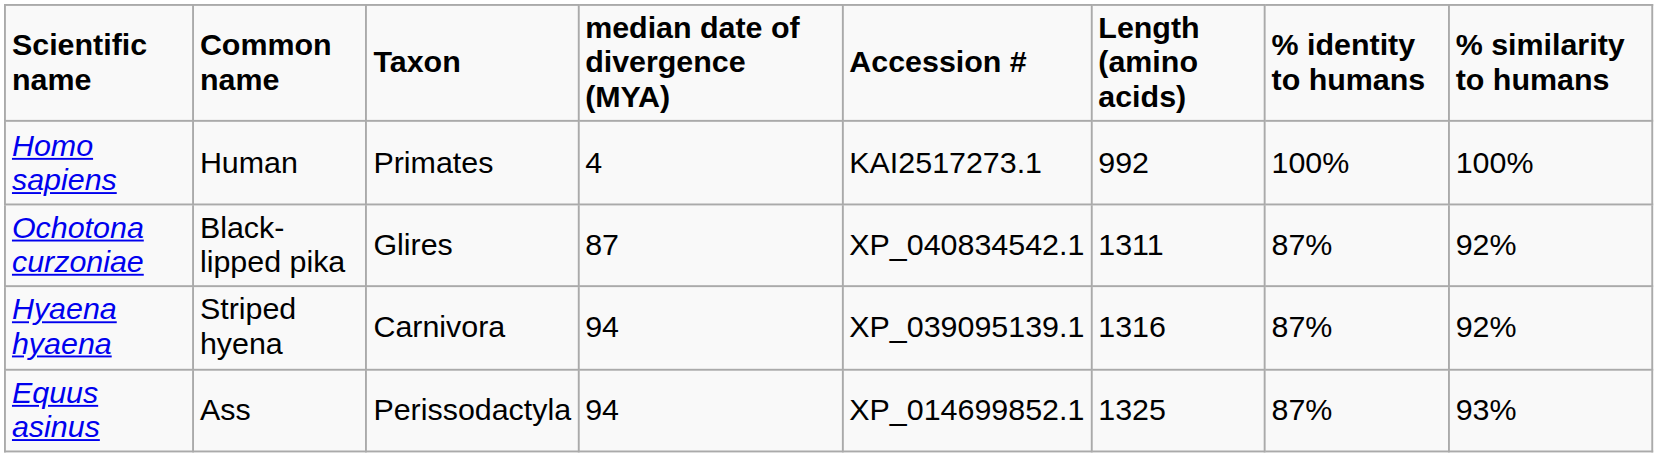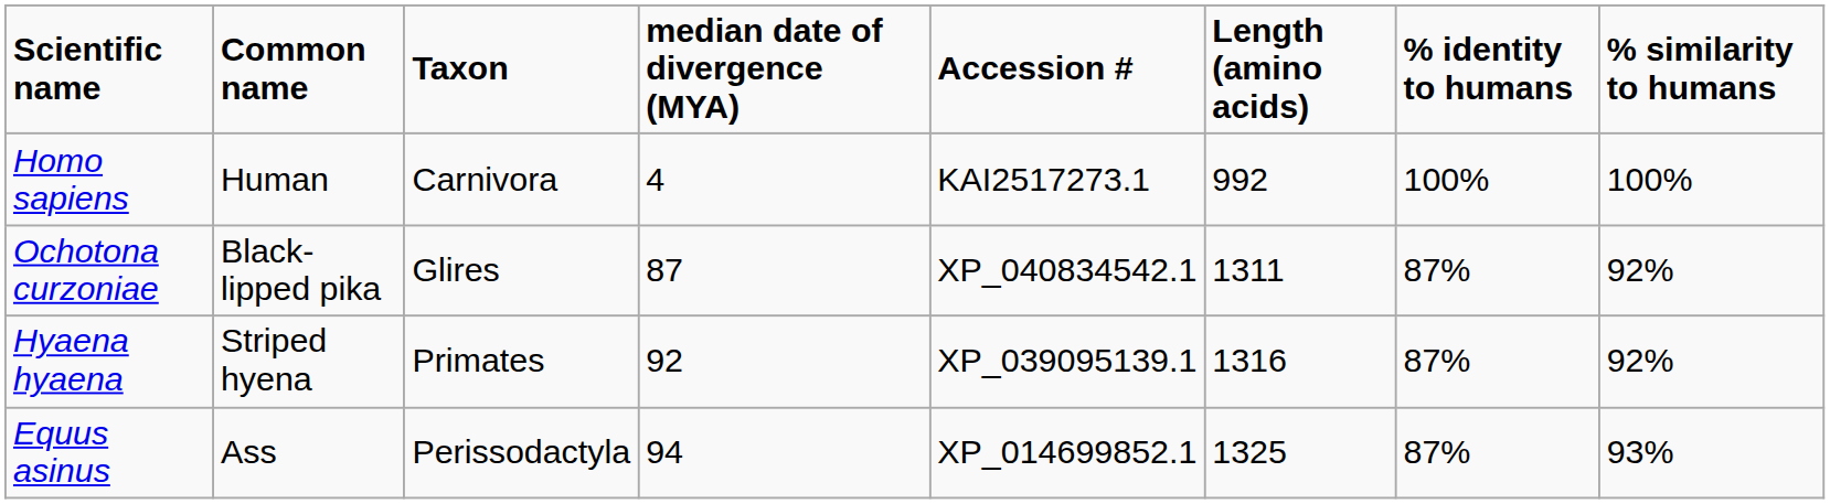 <table class="wikitable sortable mw-collapsible mw-collapsed">
 <tr>
 <td><strong>Scientific name</strong></td>
 <td><strong>Common name</strong></td>
 <td><strong>Taxon</strong></td>
 <td><strong>median date of divergence (MYA)</strong></td>
 <td><strong>Accession #</strong></td>
 <td><strong>Length (amino acids)</strong></td>
 <td><strong>% identity to humans</strong></td>
 <td><strong>% similarity to humans</strong></td>
 </tr>
 <tr>
 <td><em><a href='#'>Homo sapiens</a></em></td>
 <td>Human</td>
-<td>Primates</td>
+<td>Carnivora</td>
 <td>4</td>
 <td>KAI2517273.1</td>
 <td>992</td>
 <td>100%</td>
 <td>100%</td>
 </tr>
 <tr>
 <td><em><a href='#'>Ochotona curzoniae</a></em></td>
 <td>Black-lipped pika</td>
 <td>Glires</td>
 <td>87</td>
 <td>XP_040834542.1</td>
 <td>1311</td>
 <td>87%</td>
 <td>92%</td>
 </tr>
 <tr>
 <td><em><a href='#'>Hyaena hyaena</a></em></td>
 <td>Striped hyena</td>
-<td>Carnivora</td>
-<td>94</td>
+<td>Primates</td>
+<td>92</td>
 <td>XP_039095139.1</td>
 <td>1316</td>
 <td>87%</td>
 <td>92%</td>
 </tr>
 <tr>
 <td><em><a href='#'>Equus asinus</a></em></td>
 <td>Ass</td>
 <td>Perissodactyla</td>
 <td>94</td>
 <td>XP_014699852.1</td>
 <td>1325</td>
 <td>87%</td>
 <td>93%</td>
 </tr>
 </table>
